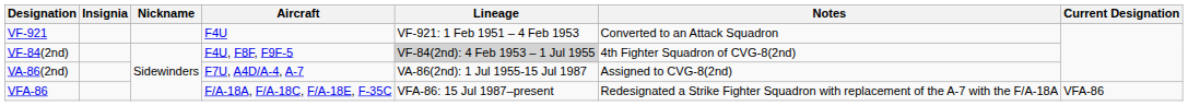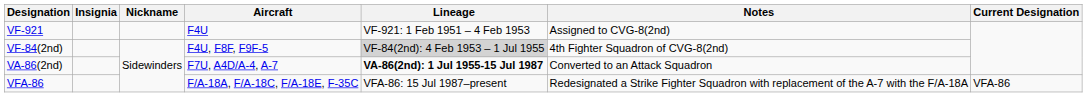 <table class="wikitable">
 <tr>
 <th>Designation</th>
 <th>Insignia</th>
 <th>Nickname</th>
 <th>Aircraft</th>
 <th>Lineage</th>
 <th>Notes</th>
 <th>Current Designation</th>
 </tr>
 <tr>
 <td><a href='#'>VF-921</a></td>
 <td></td>
 <td></td>
 <td><a href='#'>F4U</a></td>
 <td>VF-921: 1 Feb 1951 – 4 Feb 1953</td>
-<td>Converted to an Attack Squadron</td>
+<td>Assigned to CVG-8(2nd)</td>
 </tr>
 <tr>
 <td><a href='#'>VF-84</a>(2nd)</td>
 <td></td>
 <td Rowspan="3">Sidewinders</td>
 <td><a href='#'>F4U</a>, <a href='#'>F8F</a>, <a href='#'>F9F-5</a></td>
 <td style="background: lightgrey; white-space: nowrap;">VF-84(2nd): 4 Feb 1953 – 1 Jul 1955</td>
 <td>4th Fighter Squadron of CVG-8(2nd)</td>
 </tr>
 <tr>
 <td><a href='#'>VA-86</a>(2nd)</td>
 <td></td>
 <td><a href='#'>F7U</a>, <a href='#'>A4D/A-4</a>, <a href='#'>A-7</a></td>
-<td>VA-86(2nd): 1 Jul 1955-15 Jul 1987</td>
-<td>Assigned to CVG-8(2nd)</td>
+<td><strong>VA-86(2nd): 1 Jul 1955-15 Jul 1987</strong></td>
+<td>Converted to an Attack Squadron</td>
 </tr>
 <tr>
 <td><a href='#'>VFA-86</a></td>
 <td></td>
 <td><a href='#'>F/A-18A</a>, <a href='#'>F/A-18C</a>, <a href='#'>F/A-18E</a>, <a href='#'>F-35C</a></td>
 <td>VFA-86: 15 Jul 1987–present</td>
 <td>Redesignated a Strike Fighter Squadron with replacement of the A-7 with the F/A-18A</td>
 <td>VFA-86</td>
 </tr>
 </table>
